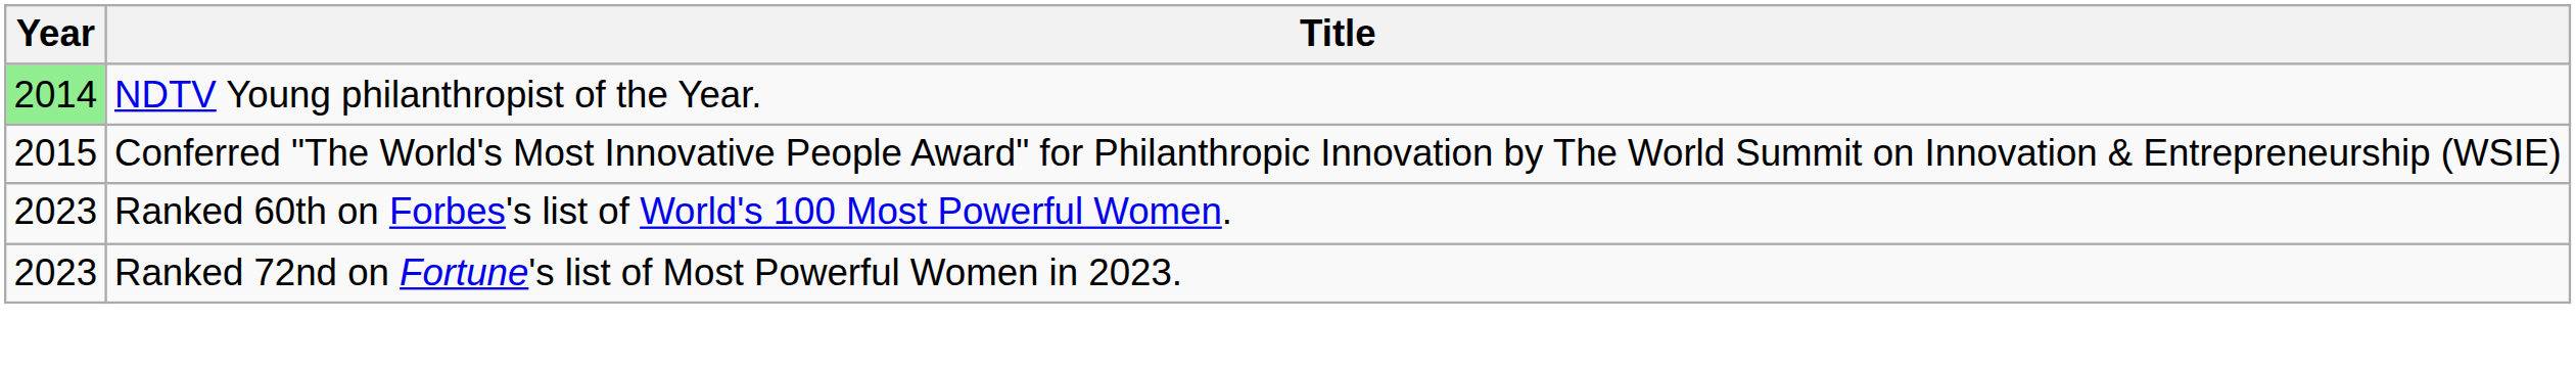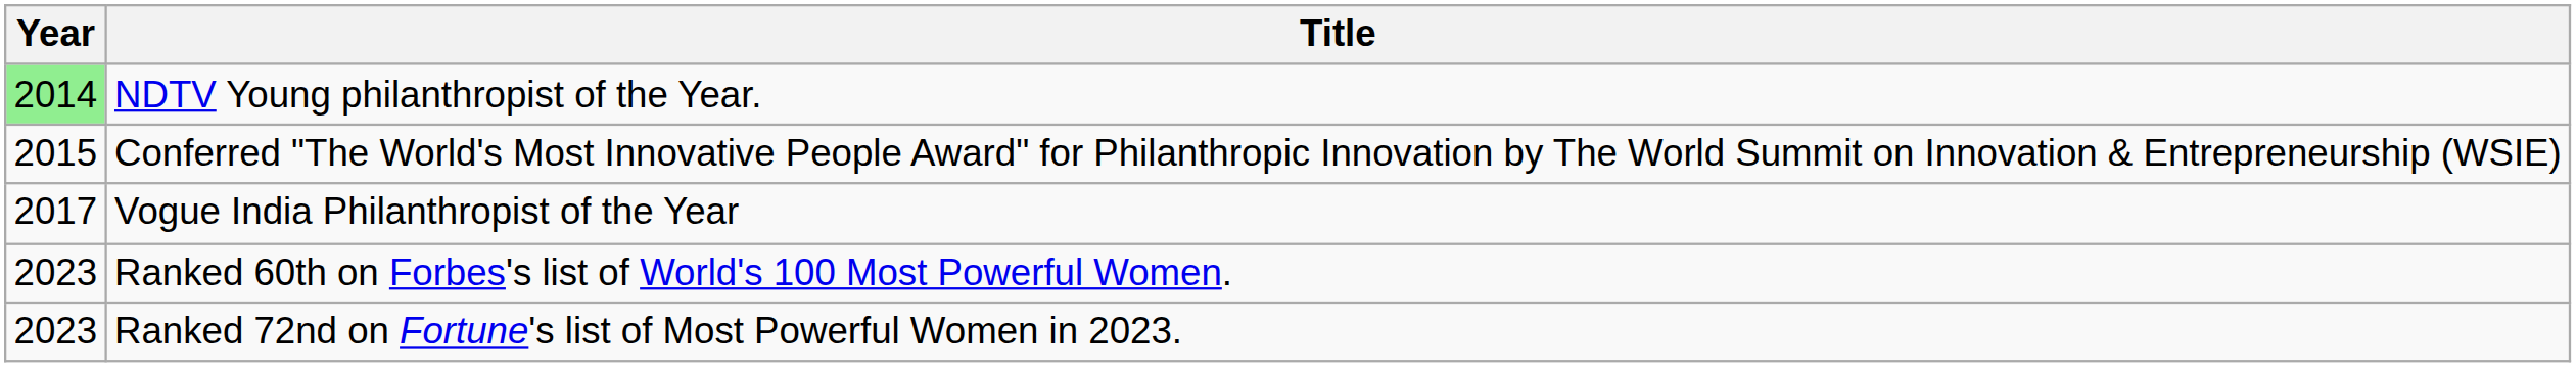 <table class="wikitable">
 <tr>
 <th>Year</th>
 <th>Title</th>
 </tr>
 <tr>
 <td style="background: lightgreen;">2014</td>
 <td><a href='#'>NDTV</a> Young philanthropist of the Year.</td>
 </tr>
 <tr>
 <td>2015</td>
 <td>Conferred "The World's Most Innovative People Award" for Philanthropic Innovation by The World Summit on Innovation & Entrepreneurship (WSIE)</td>
 </tr>
 <tr>
+<td>2017</td>
+<td>Vogue India Philanthropist of the Year</td>
+</tr>
+<tr>
 <td>2023</td>
 <td>Ranked 60th on <a href='#'>Forbes</a>'s list of <a href='#'>World's 100 Most Powerful Women</a>.</td>
 </tr>
 <tr>
 <td>2023</td>
 <td>Ranked 72nd on <em><a href='#'>Fortune</a></em>'s list of Most Powerful Women in 2023.</td>
 </tr>
 </table>
